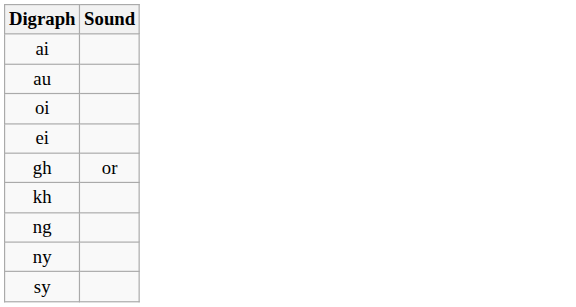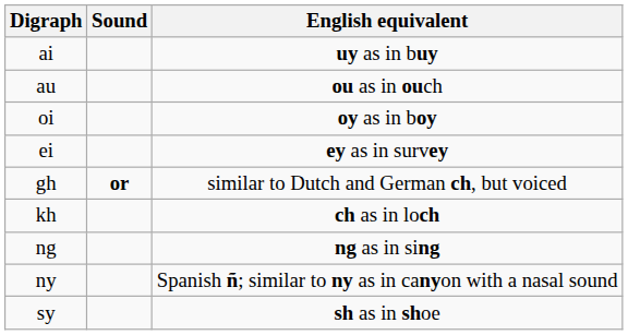 <table class="wikitable" style="text-align:center;">
 <tr>
 <th>Digraph</th>
 <th>Sound</th>
+<th>English equivalent</th>
 </tr>
 <tr>
 <td>ai</td>
 <td></td>
+<td><strong>uy</strong> as in b<strong>uy</strong></td>
 </tr>
 <tr>
 <td>au</td>
 <td></td>
+<td><strong>ou</strong> as in <strong>ou</strong>ch</td>
 </tr>
 <tr>
 <td>oi</td>
 <td></td>
+<td><strong>oy</strong> as in b<strong>oy</strong></td>
 </tr>
 <tr>
 <td>ei</td>
 <td></td>
+<td><strong>ey</strong> as in surv<strong>ey</strong></td>
 </tr>
 <tr>
 <td>gh</td>
-<td> or </td>
+<td><strong> or </strong></td>
+<td>similar to Dutch and German <strong>ch</strong>, but voiced</td>
 </tr>
 <tr>
 <td>kh</td>
 <td></td>
+<td><strong>ch</strong> as in lo<strong>ch</strong></td>
 </tr>
 <tr>
 <td>ng</td>
 <td></td>
+<td><strong>ng</strong> as in si<strong>ng</strong></td>
 </tr>
 <tr>
 <td>ny</td>
 <td></td>
+<td>Spanish <strong>ñ</strong>; similar to <strong>ny</strong> as in ca<strong>ny</strong>on with a nasal sound</td>
 </tr>
 <tr>
 <td>sy</td>
 <td></td>
+<td><strong>sh</strong> as in <strong>sh</strong>oe</td>
 </tr>
 </table>
